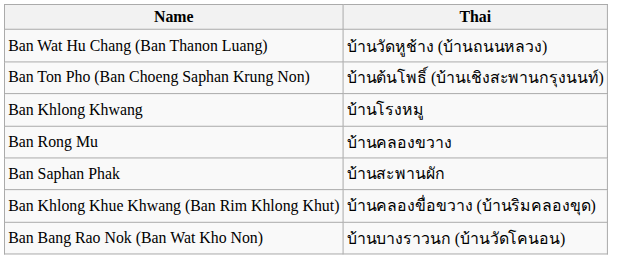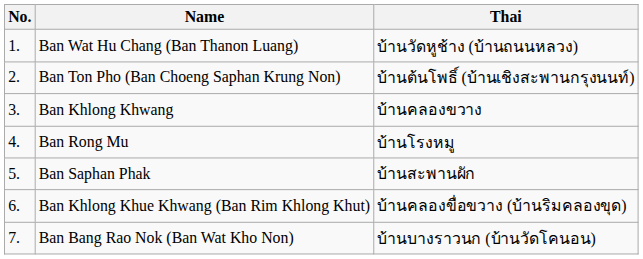 <table class="wikitable sortable">
 <tr>
+<th>No.</th>
 <th>Name</th>
 <th>Thai</th>
 </tr>
 <tr>
+<td>1.</td>
 <td>Ban Wat Hu Chang (Ban Thanon Luang)</td>
 <td>บ้านวัดหูช้าง (บ้านถนนหลวง)</td>
 </tr>
 <tr>
+<td>2.</td>
 <td>Ban Ton Pho (Ban Choeng Saphan Krung Non)</td>
 <td>บ้านต้นโพธิ์ (บ้านเชิงสะพานกรุงนนท์)</td>
 </tr>
 <tr>
+<td>3.</td>
 <td>Ban Khlong Khwang</td>
+<td>บ้านคลองขวาง</td>
+</tr>
+<tr>
+<td>4.</td>
+<td>Ban Rong Mu</td>
 <td>บ้านโรงหมู</td>
 </tr>
 <tr>
-<td>Ban Rong Mu</td>
-<td>บ้านคลองขวาง</td>
-</tr>
-<tr>
+<td>5.</td>
 <td>Ban Saphan Phak</td>
 <td>บ้านสะพานผัก</td>
 </tr>
 <tr>
+<td>6.</td>
 <td>Ban Khlong Khue Khwang (Ban Rim Khlong Khut)</td>
 <td>บ้านคลองขื่อขวาง (บ้านริมคลองขุด)</td>
 </tr>
 <tr>
+<td>7.</td>
 <td>Ban Bang Rao Nok (Ban Wat Kho Non)</td>
 <td>บ้านบางราวนก (บ้านวัดโคนอน)</td>
 </tr>
 </table>
